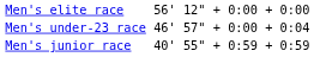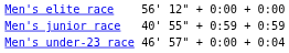 <table>
 <tr>
 <td><a href='#'>Men's elite race</a> <br></td>
 <td></td>
 <td>56' 12"</td>
 <td></td>
 <td>+ 0:00</td>
 <td></td>
 <td>+ 0:00</td>
 </tr>
 <tr>
+<td><a href='#'>Men's junior race</a> <br></td>
+<td></td>
+<td>40' 55"</td>
+<td></td>
+<td>+ 0:59</td>
+<td></td>
+<td>+ 0:59</td>
+</tr>
+<tr>
 <td><a href='#'>Men's under-23 race</a> <br></td>
 <td></td>
 <td>46' 57"</td>
 <td></td>
 <td>+ 0:00</td>
 <td></td>
 <td>+ 0:04</td>
 </tr>
-<tr>
-<td><a href='#'>Men's junior race</a> <br></td>
-<td></td>
-<td>40' 55"</td>
-<td></td>
-<td>+ 0:59</td>
-<td></td>
-<td>+ 0:59</td>
-</tr>
 </table>
